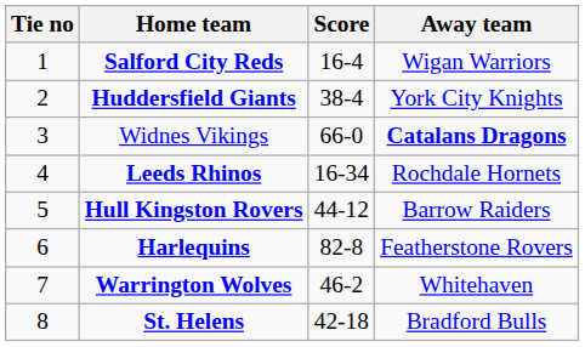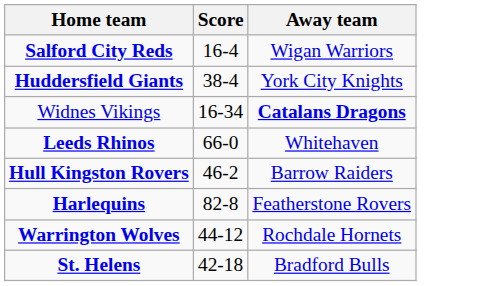 <table class="wikitable" style="text-align: center">
 <tr>
-<th>Tie no</th>
 <th>Home team</th>
 <th>Score</th>
 <th>Away team</th>
 </tr>
 <tr>
-<td>1</td>
 <td><strong><a href='#'>Salford City Reds</a></strong></td>
 <td>16-4</td>
 <td><a href='#'>Wigan Warriors</a></td>
 </tr>
 <tr>
-<td>2</td>
 <td><strong><a href='#'>Huddersfield Giants</a></strong></td>
 <td>38-4</td>
 <td><a href='#'>York City Knights</a></td>
 </tr>
 <tr>
-<td>3</td>
 <td><a href='#'>Widnes Vikings</a></td>
-<td>66-0</td>
+<td>16-34</td>
 <td><strong><a href='#'>Catalans Dragons</a></strong></td>
 </tr>
 <tr>
-<td>4</td>
 <td><strong><a href='#'>Leeds Rhinos</a></strong></td>
-<td>16-34</td>
-<td><a href='#'>Rochdale Hornets</a></td>
+<td>66-0</td>
+<td><a href='#'>Whitehaven</a></td>
 </tr>
 <tr>
-<td>5</td>
 <td><strong><a href='#'>Hull Kingston Rovers</a></strong></td>
-<td>44-12</td>
+<td>46-2</td>
 <td><a href='#'>Barrow Raiders</a></td>
 </tr>
 <tr>
-<td>6</td>
 <td><strong><a href='#'>Harlequins</a></strong></td>
 <td>82-8</td>
 <td><a href='#'>Featherstone Rovers</a></td>
 </tr>
 <tr>
-<td>7</td>
 <td><strong><a href='#'>Warrington Wolves</a></strong></td>
-<td>46-2</td>
-<td><a href='#'>Whitehaven</a></td>
+<td>44-12</td>
+<td><a href='#'>Rochdale Hornets</a></td>
 </tr>
 <tr>
-<td>8</td>
 <td><strong><a href='#'>St. Helens</a></strong></td>
 <td>42-18</td>
 <td><a href='#'>Bradford Bulls</a></td>
 </tr>
 </table>
